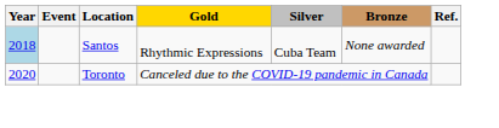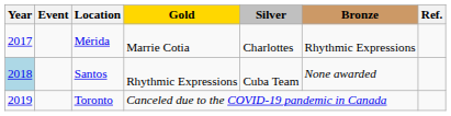 <table class="wikitable">
 <tr>
 <th>Year</th>
 <th>Event</th>
 <th>Location</th>
 <th style="background-color:gold;">Gold</th>
 <th style="background-color:silver;">Silver</th>
 <th style="background-color:#cc9966;">Bronze</th>
 <th>Ref.</th>
 </tr>
 <tr>
+<td><a href='#'>2017</a></td>
+<td></td>
+<td> <a href='#'>Mérida</a></td>
+<td><br>Marrie Cotia</td>
+<td><br>Charlottes</td>
+<td><br>Rhythmic Expressions</td>
+<td></td>
+</tr>
+<tr>
 <td style="background: lightblue;"><a href='#'>2018</a></td>
 <td></td>
 <td> <a href='#'>Santos</a></td>
 <td><br>Rhythmic Expressions</td>
 <td><br>Cuba Team</td>
 <td><em>None awarded</em></td>
 <td></td>
 </tr>
 <tr>
-<td><a href='#'>2020</a></td>
+<td><a href='#'>2019</a></td>
 <td><s></s></td>
 <td> <a href='#'>Toronto</a></td>
 <td colspan=3><em>Canceled due to the <a href='#'>COVID-19 pandemic in Canada</a></em></td>
 <td></td>
 </tr>
 </table>
